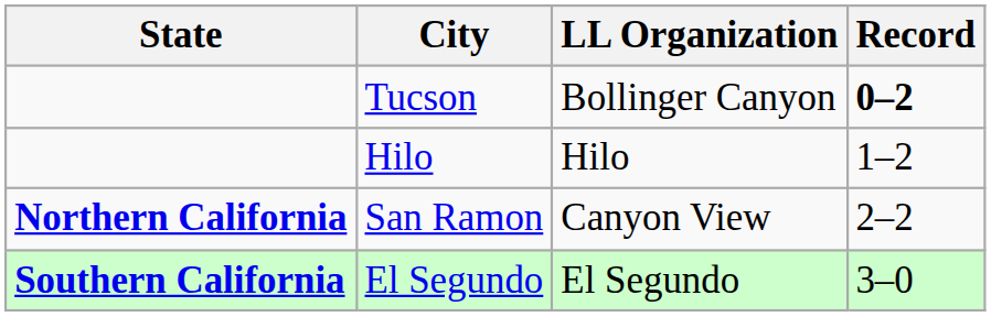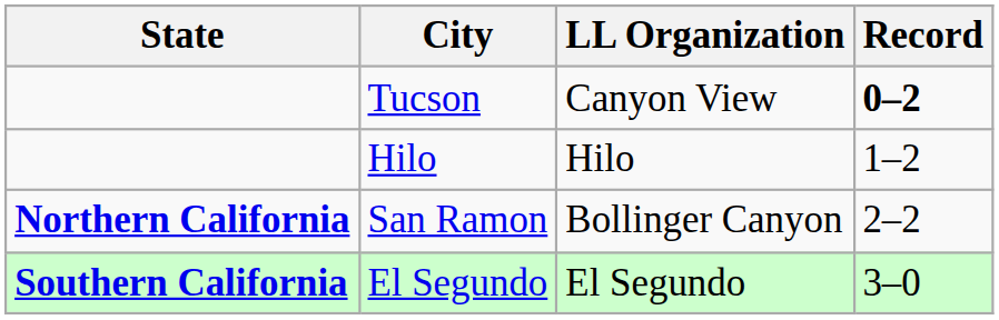 <table class="wikitable">
 <tr>
 <th>State</th>
 <th>City</th>
 <th>LL Organization</th>
 <th>Record</th>
 </tr>
 <tr>
 <td><strong></strong></td>
 <td><a href='#'>Tucson</a></td>
-<td>Bollinger Canyon</td>
+<td>Canyon View</td>
 <td><strong>0–2</strong></td>
 </tr>
 <tr>
 <td><strong></strong></td>
 <td><a href='#'>Hilo</a></td>
 <td>Hilo</td>
 <td>1–2</td>
 </tr>
 <tr>
 <td> <strong><a href='#'>Northern California</a></strong></td>
 <td><a href='#'>San Ramon</a></td>
-<td>Canyon View</td>
+<td>Bollinger Canyon</td>
 <td>2–2</td>
 </tr>
 <tr bgcolor="ccffcc">
 <td> <strong><a href='#'>Southern California</a></strong></td>
 <td><a href='#'>El Segundo</a></td>
 <td>El Segundo</td>
 <td>3–0</td>
 </tr>
 </table>
